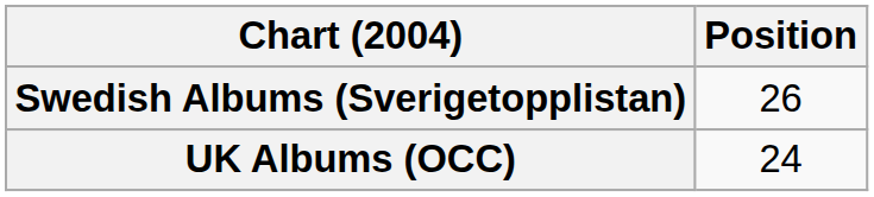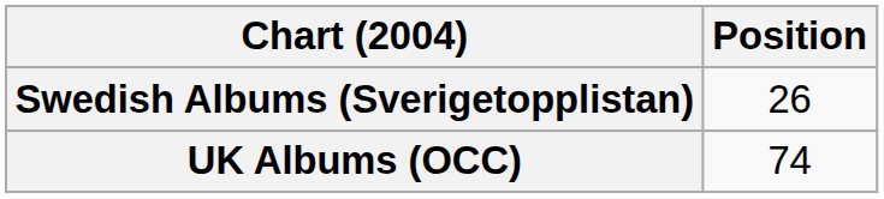 <table class="wikitable sortable plainrowheaders" style="text-align:center;">
 <tr>
 <th>Chart (2004)</th>
 <th>Position</th>
 </tr>
 <tr>
 <th scope="row">Swedish Albums (Sverigetopplistan)</th>
 <td>26</td>
 </tr>
 <tr>
 <th scope="row">UK Albums (OCC)</th>
-<td>24</td>
+<td>74</td>
 </tr>
 </table>
